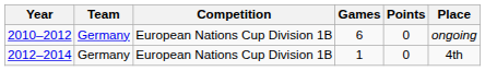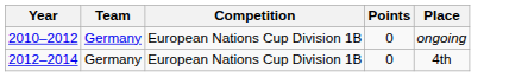 <table class="wikitable">
 <tr>
 <th>Year</th>
 <th>Team</th>
 <th>Competition</th>
-<th>Games</th>
 <th>Points</th>
 <th>Place</th>
 </tr>
 <tr align="center">
 <td><a href='#'>2010–2012</a></td>
 <td><a href='#'>Germany</a></td>
 <td>European Nations Cup Division 1B</td>
-<td>6</td>
 <td>0</td>
 <td><em>ongoing</em></td>
 </tr>
 <tr align="center">
 <td><a href='#'>2012–2014</a></td>
 <td>Germany</td>
 <td>European Nations Cup Division 1B</td>
-<td>1</td>
 <td>0</td>
 <td>4th</td>
 </tr>
 </table>
